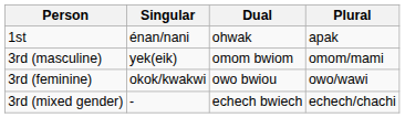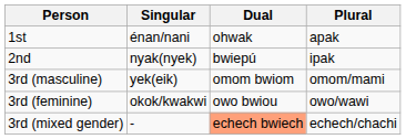 <table class="wikitable">
 <tr>
 <th>Person</th>
 <th>Singular</th>
 <th>Dual</th>
 <th>Plural</th>
 </tr>
 <tr>
 <td>1st</td>
 <td>énan/nani</td>
 <td>ohwak</td>
 <td>apak</td>
+</tr>
+<tr>
+<td>2nd</td>
+<td>nyak(nyek)</td>
+<td>bwiepú</td>
+<td>ipak</td>
 </tr>
 <tr>
 <td>3rd (masculine)</td>
 <td>yek(eik)</td>
 <td>omom bwiom</td>
 <td>omom/mami</td>
 </tr>
 <tr>
 <td>3rd (feminine)</td>
 <td>okok/kwakwi</td>
 <td>owo bwiou</td>
 <td>owo/wawi</td>
 </tr>
 <tr>
 <td>3rd (mixed gender)</td>
 <td>-</td>
-<td>echech bwiech</td>
+<td style="background: lightsalmon;">echech bwiech</td>
 <td>echech/chachi</td>
 </tr>
 </table>
